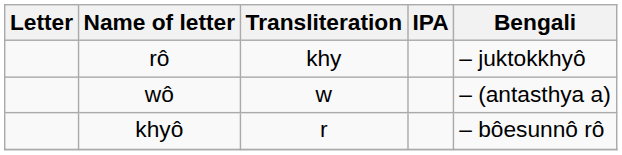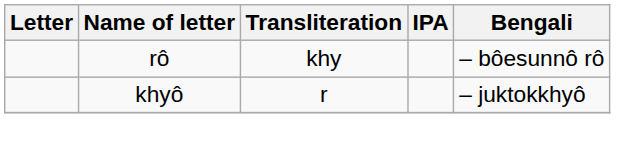 <table class="wikitable">
 <tr>
 <th>Letter</th>
 <th>Name of letter</th>
 <th>Transliteration</th>
 <th>IPA</th>
 <th>Bengali</th>
 </tr>
 <tr>
 <td style="font-size:125%;" align=center></td>
 <td align=center>rô</td>
 <td align=center>khy</td>
 <td align=center></td>
-<td>– juktokkhyô</td>
-</tr>
-<tr>
-<td style="font-size:125%;" align=center></td>
-<td align=center>wô</td>
-<td align=center>w</td>
-<td align=center></td>
-<td>– (antasthya a)</td>
+<td>– bôesunnô rô</td>
 </tr>
 <tr>
 <td style="font-size:125%;" align=center></td>
 <td align=center>khyô</td>
 <td align=center>r</td>
 <td align=center></td>
-<td>– bôesunnô rô</td>
+<td>– juktokkhyô</td>
 </tr>
 <tr>
 </tr>
 </table>
